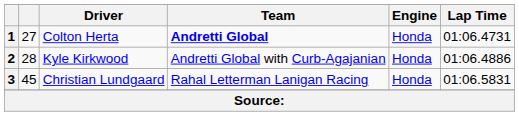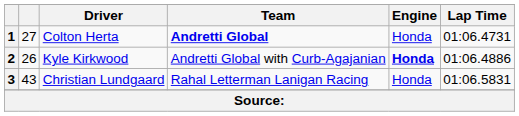 <table class="wikitable" style="font-size:95%;">
 <tr>
 </tr>
 <tr>
 <th></th>
 <th></th>
 <th>Driver</th>
 <th>Team</th>
 <th>Engine</th>
 <th>Lap Time</th>
 </tr>
 <tr>
 <th>1</th>
 <td align="center">27</td>
 <td> <a href='#'>Colton Herta</a> <strong></strong></td>
 <td><strong><a href='#'>Andretti Global</a></strong></td>
 <td><a href='#'>Honda</a></td>
 <td>01:06.4731</td>
 </tr>
 <tr>
 <th>2</th>
-<td align="center">28</td>
+<td align="center">26</td>
 <td> <a href='#'>Kyle Kirkwood</a> <strong></strong></td>
 <td><a href='#'>Andretti Global</a> with <a href='#'>Curb-Agajanian</a></td>
-<td><a href='#'>Honda</a></td>
+<td><strong><a href='#'>Honda</a></strong></td>
 <td>01:06.4886</td>
 </tr>
 <tr>
 <th>3</th>
-<td align="center">45</td>
+<td align="center">43</td>
 <td> <a href='#'>Christian Lundgaard</a></td>
 <td><a href='#'>Rahal Letterman Lanigan Racing</a></td>
 <td><a href='#'>Honda</a></td>
 <td>01:06.5831</td>
 </tr>
 <tr>
 </tr>
 <tr class="sortbottom">
 <th colspan=6>Source:</th>
 </tr>
 </table>
